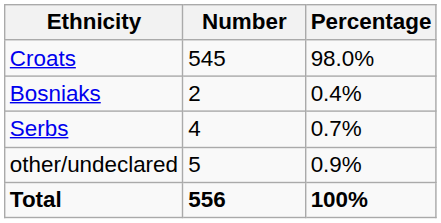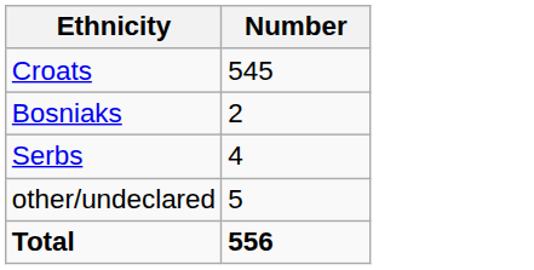 <table class="wikitable">
 <tr>
 <th width="100px">Ethnicity</th>
 <th width="80px">Number</th>
-<th width="80px">Percentage</th>
 </tr>
 <tr>
 <td><a href='#'>Croats</a></td>
 <td>545</td>
-<td>98.0%</td>
 </tr>
 <tr>
 <td><a href='#'>Bosniaks</a></td>
 <td>2</td>
-<td>0.4%</td>
 </tr>
 <tr>
 <td><a href='#'>Serbs</a></td>
 <td>4</td>
-<td>0.7%</td>
 </tr>
 <tr>
 <td>other/undeclared</td>
 <td>5</td>
-<td>0.9%</td>
 </tr>
 <tr>
 <td><strong>Total</strong></td>
 <td><strong>556</strong></td>
-<td><strong>100%</strong></td>
 </tr>
 </table>
